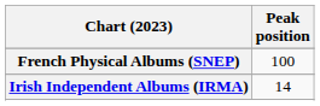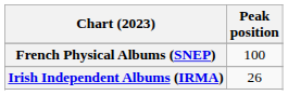 <table class="wikitable sortable plainrowheaders" style="text-align:center;">
 <tr>
 <th scope="col">Chart (2023)</th>
 <th scope="col">Peak<br>position</th>
 </tr>
 <tr>
 </tr>
 <tr>
 </tr>
 <tr>
 </tr>
 <tr>
 <th scope="row">French Physical Albums (<a href='#'>SNEP</a>)</th>
 <td>100</td>
 </tr>
 <tr>
 </tr>
 <tr>
 <th scope="row"><a href='#'>Irish Independent Albums</a> (<a href='#'>IRMA</a>)</th>
-<td>14</td>
+<td>26</td>
 </tr>
 <tr>
 </tr>
 <tr>
 </tr>
 <tr>
 </tr>
 <tr>
 </tr>
 <tr>
 </tr>
 <tr>
 </tr>
 </table>
